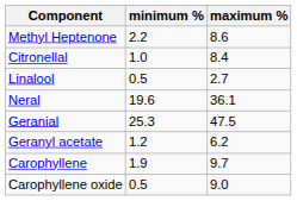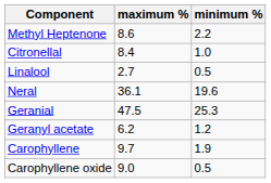 <table class="wikitable sortable">
 <tr>
 <th>Component</th>
+<th>maximum %</th>
 <th>minimum %</th>
-<th>maximum %</th>
 </tr>
 <tr>
 <td><a href='#'>Methyl Heptenone</a></td>
+<td>8.6</td>
 <td>2.2</td>
-<td>8.6</td>
 </tr>
 <tr>
 <td><a href='#'>Citronellal</a></td>
+<td>8.4</td>
 <td>1.0</td>
-<td>8.4</td>
 </tr>
 <tr>
 <td><a href='#'>Linalool</a></td>
+<td>2.7</td>
 <td>0.5</td>
-<td>2.7</td>
 </tr>
 <tr>
 <td><a href='#'>Neral</a></td>
+<td>36.1</td>
 <td>19.6</td>
-<td>36.1</td>
 </tr>
 <tr>
 <td><a href='#'>Geranial</a></td>
+<td>47.5</td>
 <td>25.3</td>
-<td>47.5</td>
 </tr>
 <tr>
 <td><a href='#'>Geranyl acetate</a></td>
+<td>6.2</td>
 <td>1.2</td>
-<td>6.2</td>
 </tr>
 <tr>
 <td><a href='#'>Carophyllene</a></td>
+<td>9.7</td>
 <td>1.9</td>
-<td>9.7</td>
 </tr>
 <tr>
 <td>Carophyllene oxide</td>
+<td>9.0</td>
 <td>0.5</td>
-<td>9.0</td>
 </tr>
 </table>
